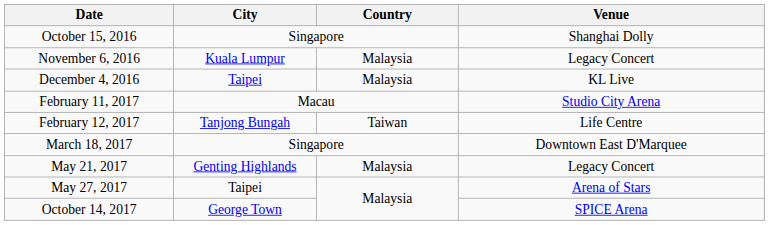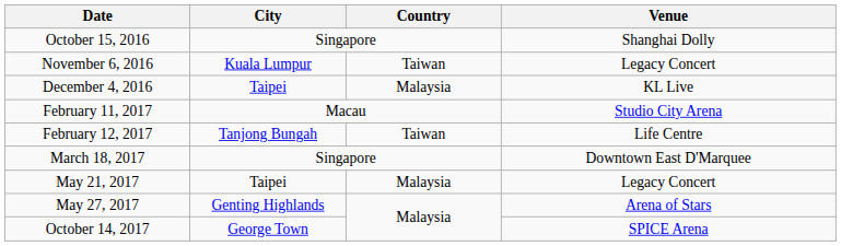 <table class="wikitable" style="text-align:center;">
 <tr>
 <th scope="col" style="width:12em">Date</th>
 <th scope="col" style="width:10em">City</th>
 <th scope="col" style="width:10em">Country</th>
 <th scope="col" style="width:22em">Venue</th>
 </tr>
 <tr>
 <td>October 15, 2016</td>
 <td colspan="2">Singapore</td>
 <td>Shanghai Dolly</td>
 </tr>
 <tr>
 <td>November 6, 2016</td>
 <td><a href='#'>Kuala Lumpur</a></td>
-<td>Malaysia</td>
+<td>Taiwan</td>
 <td>Legacy Concert</td>
 </tr>
 <tr>
 <td>December 4, 2016</td>
 <td><a href='#'>Taipei</a></td>
 <td>Malaysia</td>
 <td>KL Live</td>
 </tr>
 <tr>
 <td>February 11, 2017</td>
 <td colspan="2">Macau</td>
 <td><a href='#'>Studio City Arena</a></td>
 </tr>
 <tr>
 <td>February 12, 2017</td>
 <td><a href='#'>Tanjong Bungah</a></td>
 <td>Taiwan</td>
 <td>Life Centre</td>
 </tr>
 <tr>
 <td>March 18, 2017</td>
 <td colspan="2">Singapore</td>
 <td>Downtown East D'Marquee</td>
 </tr>
 <tr>
 <td>May 21, 2017</td>
-<td><a href='#'>Genting Highlands</a></td>
+<td>Taipei</td>
 <td>Malaysia</td>
 <td>Legacy Concert</td>
 </tr>
 <tr>
 <td>May 27, 2017</td>
-<td>Taipei</td>
+<td><a href='#'>Genting Highlands</a></td>
 <td rowspan="2">Malaysia</td>
 <td><a href='#'>Arena of Stars</a></td>
 </tr>
 <tr>
 <td>October 14, 2017</td>
 <td><a href='#'>George Town</a></td>
 <td><a href='#'>SPICE Arena</a></td>
 </tr>
 </table>
